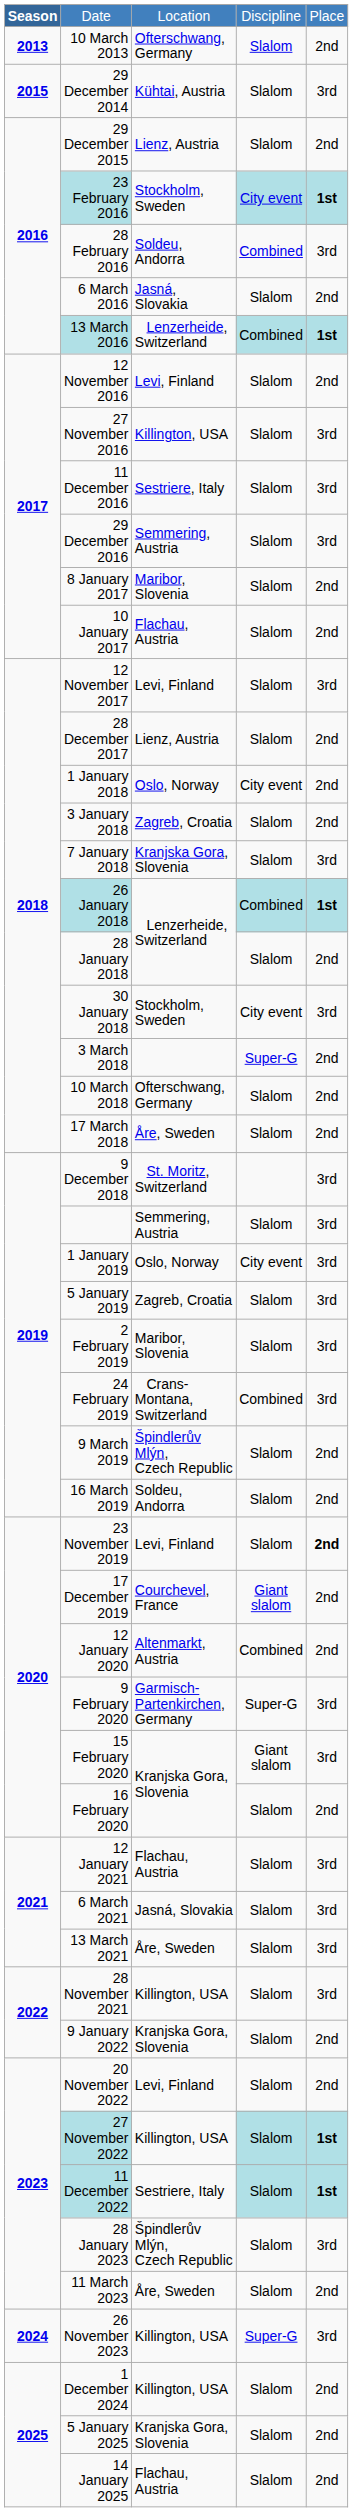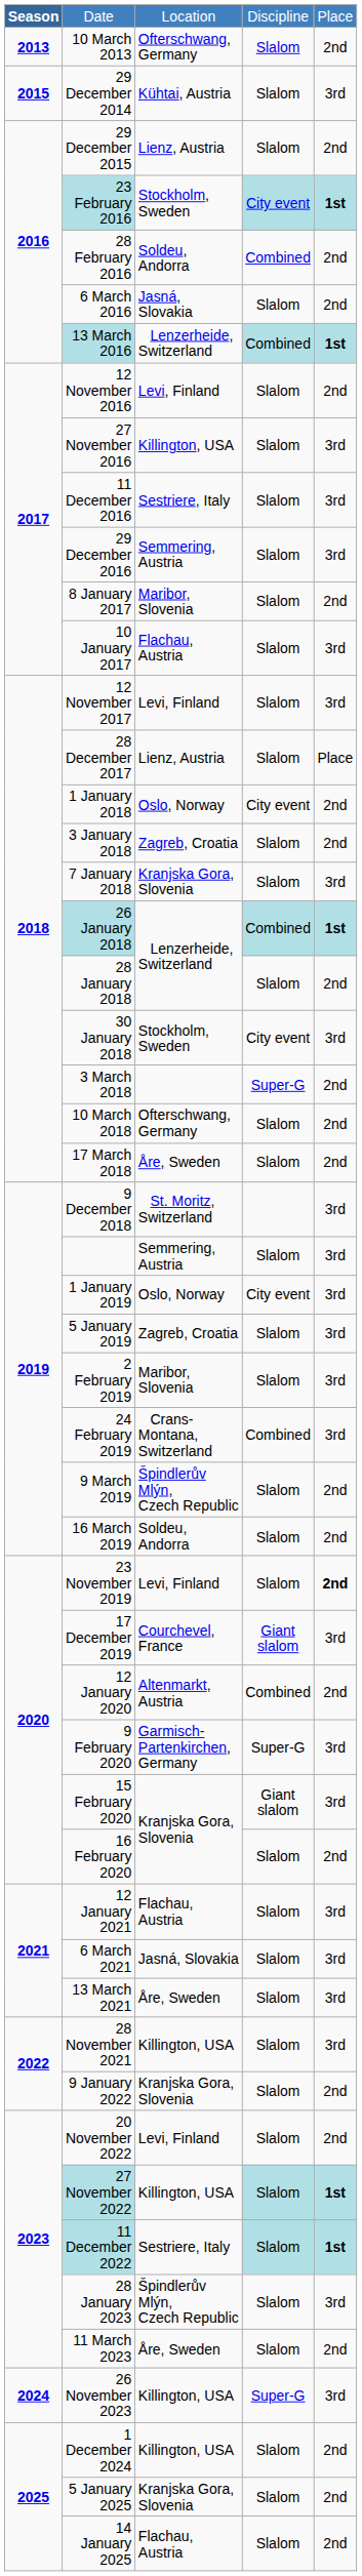 <table class="wikitable" style="font-size:95%; text-align:center; border:grey solid 1px; border-collapse:collapse;" width="40%">
 <tr style="background-color:#369; color:white;">
 <td rowspan="2" colspan="1" width="5%"><strong>Season</strong></td>
 </tr>
 <tr style="background-color:#4180be; color:white;">
 <td>Date</td>
 <td>Location</td>
 <td>Discipline</td>
 <td>Place</td>
 </tr>
 <tr>
 <td><strong><a href='#'>2013</a></strong></td>
 <td align=right>10 March 2013</td>
 <td align=left> <a href='#'>Ofterschwang</a>, Germany</td>
 <td><a href='#'>Slalom</a></td>
 <td>2nd</td>
 </tr>
 <tr>
 <td><strong><a href='#'>2015</a></strong></td>
 <td align=right>29 December 2014</td>
 <td align=left> <a href='#'>Kühtai</a>, Austria</td>
 <td>Slalom</td>
 <td>3rd</td>
 </tr>
 <tr>
 <td rowspan=5 align=center><strong><a href='#'>2016</a></strong></td>
 <td align=right>29 December 2015</td>
 <td align=left> <a href='#'>Lienz</a>, Austria</td>
 <td>Slalom</td>
 <td>2nd</td>
 </tr>
 <tr>
 <td bgcolor="#BOEOE6" align=right>23 February 2016</td>
 <td align=left> <a href='#'>Stockholm</a>, Sweden</td>
 <td bgcolor="#BOEOE6"><a href='#'>City event</a></td>
 <td bgcolor="#BOEOE6"><strong>1st</strong></td>
 </tr>
 <tr>
 <td align=right>28 February 2016</td>
 <td align=left> <a href='#'>Soldeu</a>, Andorra</td>
 <td><a href='#'>Combined</a></td>
-<td>3rd</td>
+<td>2nd</td>
 </tr>
 <tr>
 <td align=right>6 March 2016</td>
 <td align=left> <a href='#'>Jasná</a>, Slovakia</td>
 <td>Slalom</td>
 <td>2nd</td>
 </tr>
 <tr>
 <td bgcolor="#BOEOE6" align=right>13 March 2016</td>
 <td align=left>   <a href='#'>Lenzerheide</a>, Switzerland</td>
 <td bgcolor="#BOEOE6">Combined</td>
 <td bgcolor="#BOEOE6"><strong>1st</strong></td>
 </tr>
 <tr>
 <td rowspan=6 align=center><strong><a href='#'>2017</a></strong></td>
 <td align=right>12 November 2016</td>
 <td align=left> <a href='#'>Levi</a>, Finland</td>
 <td>Slalom</td>
 <td>2nd</td>
 </tr>
 <tr>
 <td align=right>27 November 2016</td>
 <td align=left> <a href='#'>Killington</a>, USA</td>
 <td>Slalom</td>
 <td>3rd</td>
 </tr>
 <tr>
 <td align=right>11 December 2016</td>
 <td align=left> <a href='#'>Sestriere</a>, Italy</td>
 <td align=center>Slalom</td>
 <td align=center>3rd</td>
 </tr>
 <tr>
 <td align=right>29 December 2016</td>
 <td align=left> <a href='#'>Semmering</a>, Austria</td>
 <td>Slalom</td>
 <td align=center>3rd</td>
 </tr>
 <tr>
 <td align=right>8 January 2017</td>
 <td align=left> <a href='#'>Maribor</a>, Slovenia</td>
 <td>Slalom</td>
 <td>2nd</td>
 </tr>
 <tr>
 <td align=right>10 January 2017</td>
 <td align=left> <a href='#'>Flachau</a>, Austria</td>
 <td>Slalom</td>
-<td>2nd</td>
+<td>3rd</td>
 </tr>
 <tr>
 <td rowspan=11 align=center><strong><a href='#'>2018</a></strong></td>
 <td align=right>12 November 2017</td>
 <td align=left> Levi, Finland</td>
 <td>Slalom</td>
 <td>3rd</td>
 </tr>
 <tr>
 <td align=right>28 December 2017</td>
 <td align=left> Lienz, Austria</td>
 <td>Slalom</td>
-<td>2nd</td>
+<td>Place</td>
 </tr>
 <tr>
 <td align=right>1 January 2018</td>
 <td align=left> <a href='#'>Oslo</a>, Norway</td>
 <td>City event</td>
 <td>2nd</td>
 </tr>
 <tr>
 <td align=right>3 January 2018</td>
 <td align=left> <a href='#'>Zagreb</a>, Croatia</td>
 <td>Slalom</td>
 <td>2nd</td>
 </tr>
 <tr>
 <td align=right>7 January 2018</td>
 <td align=left> <a href='#'>Kranjska Gora</a>, Slovenia</td>
 <td>Slalom</td>
 <td>3rd</td>
 </tr>
 <tr>
 <td bgcolor="#BOEOE6" align=right>26 January 2018</td>
 <td align=left rowspan=2>   Lenzerheide, Switzerland</td>
 <td bgcolor="#BOEOE6">Combined</td>
 <td bgcolor="#BOEOE6"><strong>1st</strong></td>
 </tr>
 <tr>
 <td align=right>28 January 2018</td>
 <td>Slalom</td>
 <td>2nd</td>
 </tr>
 <tr>
 <td align=right>30 January 2018</td>
 <td align=left> Stockholm, Sweden</td>
 <td>City event</td>
 <td>3rd</td>
 </tr>
 <tr>
 <td align=right>3 March 2018</td>
 <td align=left></td>
 <td><a href='#'>Super-G</a></td>
 <td>2nd</td>
 </tr>
 <tr>
 <td align=right>10 March 2018</td>
 <td align=left> Ofterschwang, Germany</td>
 <td>Slalom</td>
 <td>2nd</td>
 </tr>
 <tr>
 <td align=right>17 March 2018</td>
 <td align=left> <a href='#'>Åre</a>, Sweden</td>
 <td>Slalom</td>
 <td>2nd</td>
 </tr>
 <tr>
 <td rowspan=8 align=center><strong><a href='#'>2019</a></strong></td>
 <td align=right>9 December 2018</td>
 <td align=left>   <a href='#'>St. Moritz</a>, Switzerland</td>
 <td></td>
 <td>3rd</td>
 </tr>
 <tr>
 <td align=right></td>
 <td align=left> Semmering, Austria</td>
 <td>Slalom</td>
 <td align=center>3rd</td>
 </tr>
 <tr>
 <td align=right>1 January 2019</td>
 <td align=left> Oslo, Norway</td>
 <td>City event</td>
 <td>3rd</td>
 </tr>
 <tr>
 <td align=right>5 January 2019</td>
 <td align=left> Zagreb, Croatia</td>
 <td>Slalom</td>
 <td>3rd</td>
 </tr>
 <tr>
 <td align=right>2 February 2019</td>
 <td align=left> Maribor, Slovenia</td>
 <td>Slalom</td>
 <td>3rd</td>
 </tr>
 <tr>
 <td align=right>24 February 2019</td>
 <td align=left>   Crans-Montana, Switzerland</td>
 <td>Combined</td>
 <td>3rd</td>
 </tr>
 <tr>
 <td align=right>9 March 2019</td>
 <td align=left> <a href='#'>Špindlerův Mlýn</a>, Czech Republic</td>
 <td>Slalom</td>
 <td>2nd</td>
 </tr>
 <tr>
 <td align=right>16 March 2019</td>
 <td align=left> Soldeu, Andorra</td>
 <td>Slalom</td>
 <td>2nd</td>
 </tr>
 <tr>
 <td rowspan=6 align=center><strong><a href='#'>2020</a></strong></td>
 <td align=right>23 November 2019</td>
 <td align=left> Levi, Finland</td>
 <td>Slalom</td>
 <td><strong>2nd</strong></td>
 </tr>
 <tr>
 <td align=right>17 December 2019</td>
 <td align=left> <a href='#'>Courchevel</a>, France</td>
 <td><a href='#'>Giant slalom</a></td>
-<td>2nd</td>
+<td>3rd</td>
 </tr>
 <tr>
 <td align=right>12 January 2020</td>
 <td align=left> <a href='#'>Altenmarkt</a>, Austria</td>
 <td>Combined</td>
 <td>2nd</td>
 </tr>
 <tr>
 <td align=right>9 February 2020</td>
 <td align=left> <a href='#'>Garmisch-Partenkirchen</a>, Germany</td>
 <td>Super-G</td>
 <td>3rd</td>
 </tr>
 <tr>
 <td align=right>15 February 2020</td>
 <td rowspan=2 align=left> Kranjska Gora, Slovenia</td>
 <td>Giant slalom</td>
 <td>3rd</td>
 </tr>
 <tr>
 <td align=right>16 February 2020</td>
 <td>Slalom</td>
 <td>2nd</td>
 </tr>
 <tr>
 <td rowspan=3 align=center><strong><a href='#'>2021</a></strong></td>
 <td align=right>12 January 2021</td>
 <td align=left> Flachau, Austria</td>
 <td>Slalom</td>
 <td>3rd</td>
 </tr>
 <tr>
 <td align=right>6 March 2021</td>
 <td align=left> Jasná, Slovakia</td>
 <td>Slalom</td>
 <td>3rd</td>
 </tr>
 <tr>
 <td align=right>13 March 2021</td>
 <td align=left> Åre, Sweden</td>
 <td>Slalom</td>
 <td>3rd</td>
 </tr>
 <tr>
 <td rowspan=2 align=center><strong><a href='#'>2022</a></strong></td>
 <td align=right>28 November 2021</td>
 <td align=left> Killington, USA</td>
 <td>Slalom</td>
 <td>3rd</td>
 </tr>
 <tr>
 <td align=right>9 January 2022</td>
 <td align=left> Kranjska Gora, Slovenia</td>
 <td>Slalom</td>
 <td>2nd</td>
 </tr>
 <tr>
 <td rowspan=5 align=center><strong><a href='#'>2023</a></strong></td>
 <td align=right>20 November 2022</td>
 <td align=left> Levi, Finland</td>
 <td>Slalom</td>
 <td>2nd</td>
 </tr>
 <tr>
 <td bgcolor="#BOEOE6" align=right>27 November 2022</td>
 <td align=left> Killington, USA</td>
 <td bgcolor="#BOEOE6">Slalom</td>
 <td bgcolor="#BOEOE6"><strong>1st</strong></td>
 </tr>
 <tr>
 <td bgcolor="#BOEOE6" align=right>11 December 2022</td>
 <td align=left> Sestriere, Italy</td>
 <td bgcolor="#BOEOE6">Slalom</td>
 <td bgcolor="#BOEOE6"><strong>1st</strong></td>
 </tr>
 <tr>
 <td align=right>28 January 2023</td>
 <td align=left> Špindlerův Mlýn, Czech Republic</td>
 <td>Slalom</td>
 <td>3rd</td>
 </tr>
 <tr>
 <td align=right>11 March 2023</td>
 <td align=left> Åre, Sweden</td>
 <td>Slalom</td>
 <td>2nd</td>
 </tr>
 <tr>
 <td align=center><strong><a href='#'>2024</a></strong></td>
 <td align=right>26 November 2023</td>
 <td align=left> Killington, USA</td>
 <td><a href='#'>Super-G</a></td>
 <td>3rd</td>
 </tr>
 <tr>
 <td rowspan=3 align=center><strong><a href='#'>2025</a></strong></td>
 <td align=right>1 December 2024</td>
 <td align=left> Killington, USA</td>
 <td>Slalom</td>
 <td>2nd</td>
 </tr>
 <tr>
 <td align=right>5 January 2025</td>
 <td align=left> Kranjska Gora, Slovenia</td>
 <td>Slalom</td>
 <td>2nd</td>
 </tr>
 <tr n>
 <td align=right>14 January 2025</td>
 <td align=left> Flachau, Austria</td>
 <td>Slalom</td>
 <td>2nd</td>
 </tr>
 </table>
